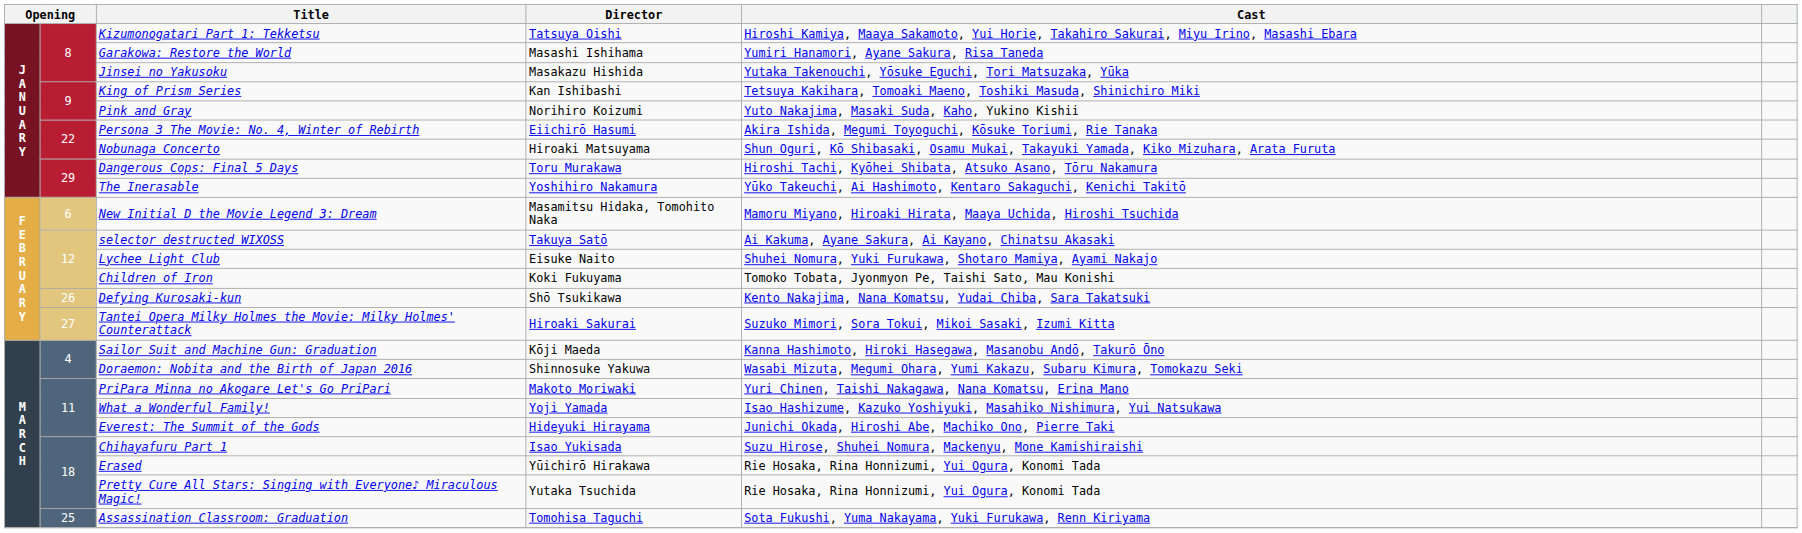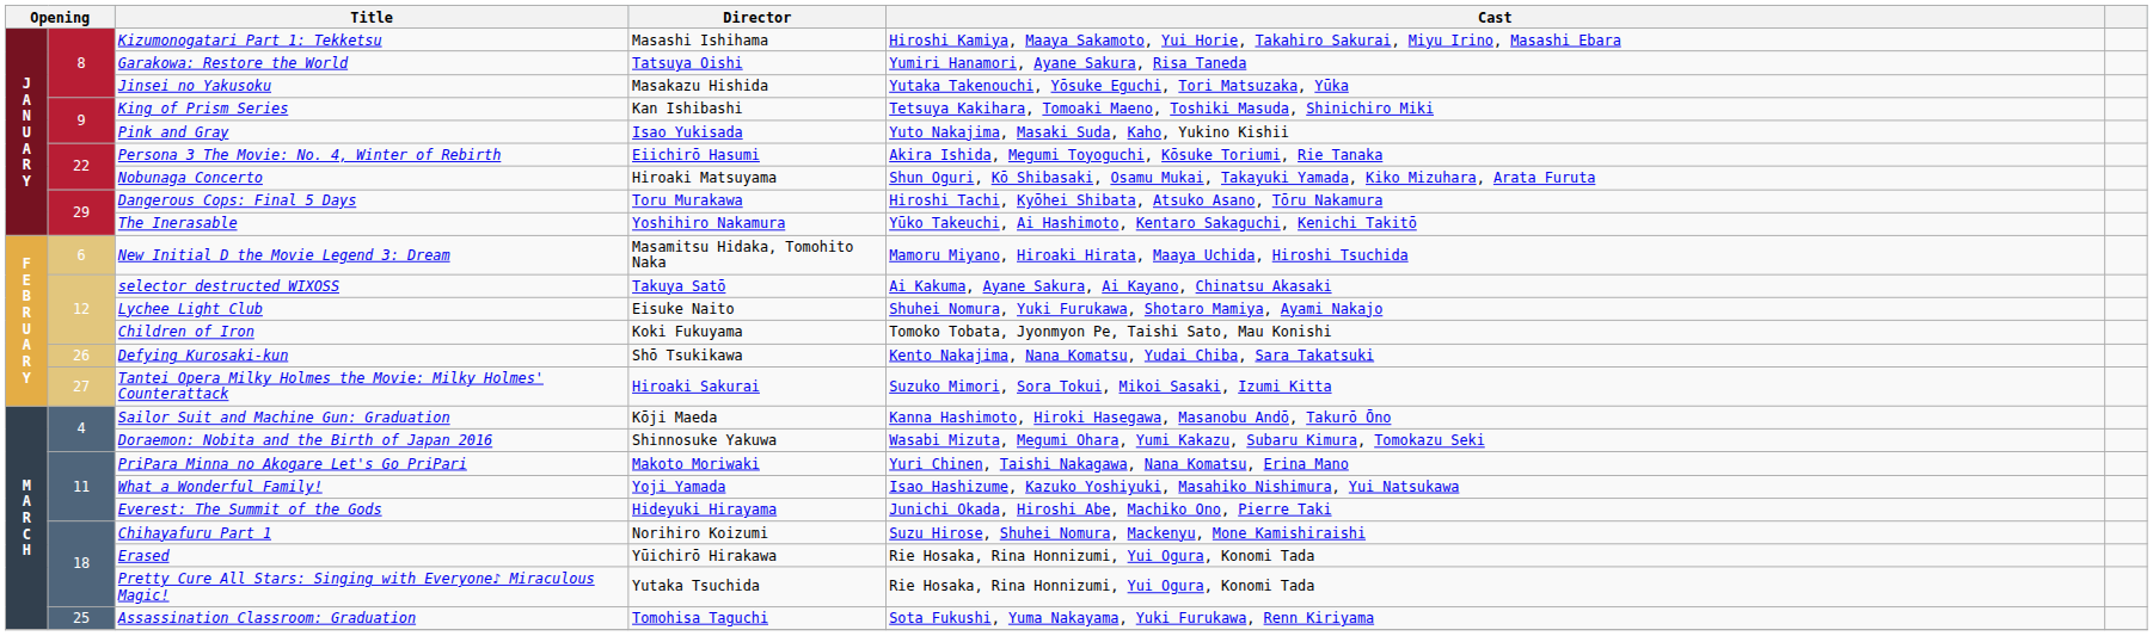 <table class="wikitable">
 <tr style="background:#b0e0e6; text-align:center;">
 <th colspan="2">Opening</th>
 <th style="width:24%;">Title</th>
 <th style="width:12%">Director</th>
 <th>Cast</th>
 <th style="width:2%;"></th>
 </tr>
 <tr>
 <th rowspan="9" style="text-align:center; background:#761221; color:white;">J<br>A<br>N<br>U<br>A<br>R<br>Y</th>
 <td rowspan="3" style="text-align:center; background:#B81D34; color:white;">8</td>
 <td><em><a href='#'>Kizumonogatari Part 1: Tekketsu</a></em></td>
-<td><a href='#'>Tatsuya Oishi</a></td>
+<td>Masashi Ishihama</td>
 <td><a href='#'>Hiroshi Kamiya</a>, <a href='#'>Maaya Sakamoto</a>, <a href='#'>Yui Horie</a>, <a href='#'>Takahiro Sakurai</a>, <a href='#'>Miyu Irino</a>, <a href='#'>Masashi Ebara</a></td>
 <td></td>
 </tr>
 <tr>
 <td><em><a href='#'>Garakowa: Restore the World</a></em></td>
-<td>Masashi Ishihama</td>
+<td><a href='#'>Tatsuya Oishi</a></td>
 <td><a href='#'>Yumiri Hanamori</a>, <a href='#'>Ayane Sakura</a>, <a href='#'>Risa Taneda</a></td>
 <td></td>
 </tr>
 <tr>
 <td><em><a href='#'>Jinsei no Yakusoku</a></em></td>
 <td>Masakazu Hishida</td>
 <td><a href='#'>Yutaka Takenouchi</a>, <a href='#'>Yōsuke Eguchi</a>, <a href='#'>Tori Matsuzaka</a>, <a href='#'>Yūka</a></td>
 <td></td>
 </tr>
 <tr>
 <td rowspan="2" style="text-align:center; background:#B81D34; color:white;">9</td>
 <td><em><a href='#'>King of Prism Series</a></em></td>
 <td>Kan Ishibashi</td>
 <td><a href='#'>Tetsuya Kakihara</a>, <a href='#'>Tomoaki Maeno</a>, <a href='#'>Toshiki Masuda</a>, <a href='#'>Shinichiro Miki</a></td>
 <td></td>
 </tr>
 <tr>
 <td><em><a href='#'>Pink and Gray</a></em></td>
-<td>Norihiro Koizumi</td>
+<td><a href='#'>Isao Yukisada</a></td>
 <td><a href='#'>Yuto Nakajima</a>, <a href='#'>Masaki Suda</a>, <a href='#'>Kaho</a>, Yukino Kishii</td>
 <td></td>
 </tr>
 <tr>
 <td rowspan="2" style="text-align:center; background:#B81D34; color:white;">22</td>
 <td><em><a href='#'>Persona 3 The Movie: No. 4, Winter of Rebirth</a></em></td>
 <td><a href='#'>Eiichirō Hasumi</a></td>
 <td><a href='#'>Akira Ishida</a>, <a href='#'>Megumi Toyoguchi</a>, <a href='#'>Kōsuke Toriumi</a>, <a href='#'>Rie Tanaka</a></td>
 <td></td>
 </tr>
 <tr>
 <td><em><a href='#'>Nobunaga Concerto</a></em></td>
 <td>Hiroaki Matsuyama</td>
 <td><a href='#'>Shun Oguri</a>, <a href='#'>Kō Shibasaki</a>, <a href='#'>Osamu Mukai</a>, <a href='#'>Takayuki Yamada</a>, <a href='#'>Kiko Mizuhara</a>, <a href='#'>Arata Furuta</a></td>
 <td></td>
 </tr>
 <tr>
 <td rowspan="2" style="text-align:center; background:#B81D34; color:white;">29</td>
 <td><em><a href='#'>Dangerous Cops: Final 5 Days</a></em></td>
 <td><a href='#'>Toru Murakawa</a></td>
 <td><a href='#'>Hiroshi Tachi</a>, <a href='#'>Kyōhei Shibata</a>, <a href='#'>Atsuko Asano</a>, <a href='#'>Tōru Nakamura</a></td>
 <td></td>
 </tr>
 <tr>
 <td><em><a href='#'>The Inerasable</a></em></td>
 <td><a href='#'>Yoshihiro Nakamura</a></td>
 <td><a href='#'>Yūko Takeuchi</a>, <a href='#'>Ai Hashimoto</a>, <a href='#'>Kentaro Sakaguchi</a>, <a href='#'>Kenichi Takitō</a></td>
 <td></td>
 </tr>
 <tr>
 <th rowspan="6" style="text-align:center; background:#E4AD45; color:white;">F<br>E<br>B<br>R<br>U<br>A<br>R<br>Y</th>
 <td rowspan="1" style="text-align:center; background:#E2C67D; color:white;">6</td>
 <td><em><a href='#'>New Initial D the Movie Legend 3: Dream</a></em></td>
 <td>Masamitsu Hidaka, Tomohito Naka</td>
 <td><a href='#'>Mamoru Miyano</a>, <a href='#'>Hiroaki Hirata</a>, <a href='#'>Maaya Uchida</a>, <a href='#'>Hiroshi Tsuchida</a></td>
 <td></td>
 </tr>
 <tr>
 <td rowspan="3" style="text-align:center; background:#E2C67D; color:white;">12</td>
 <td><em><a href='#'>selector destructed WIXOSS</a></em></td>
 <td><a href='#'>Takuya Satō</a></td>
 <td><a href='#'>Ai Kakuma</a>, <a href='#'>Ayane Sakura</a>, <a href='#'>Ai Kayano</a>, <a href='#'>Chinatsu Akasaki</a></td>
 <td></td>
 </tr>
 <tr>
 <td><em><a href='#'>Lychee Light Club</a></em></td>
 <td>Eisuke Naito</td>
 <td><a href='#'>Shuhei Nomura</a>, <a href='#'>Yuki Furukawa</a>, <a href='#'>Shotaro Mamiya</a>, <a href='#'>Ayami Nakajo</a></td>
 <td></td>
 </tr>
 <tr>
 <td><em><a href='#'>Children of Iron</a></em></td>
 <td>Koki Fukuyama</td>
 <td>Tomoko Tobata, Jyonmyon Pe, Taishi Sato, Mau Konishi</td>
 <td></td>
 </tr>
 <tr>
 <td rowspan="1" style="text-align:center; background:#E2C67D; color:white;">26</td>
 <td><em><a href='#'>Defying Kurosaki-kun</a></em></td>
 <td>Shō Tsukikawa</td>
 <td><a href='#'>Kento Nakajima</a>, <a href='#'>Nana Komatsu</a>, <a href='#'>Yudai Chiba</a>, <a href='#'>Sara Takatsuki</a></td>
 <td></td>
 </tr>
 <tr>
 <td rowspan="1" style="text-align:center; background:#E2C67D; color:white;">27</td>
 <td><em><a href='#'>Tantei Opera Milky Holmes the Movie: Milky Holmes' Counterattack</a></em></td>
 <td><a href='#'>Hiroaki Sakurai</a></td>
 <td><a href='#'>Suzuko Mimori</a>, <a href='#'>Sora Tokui</a>, <a href='#'>Mikoi Sasaki</a>, <a href='#'>Izumi Kitta</a></td>
 <td></td>
 </tr>
 <tr>
 <th rowspan="9" style="text-align:center; background:#32404E; color:white;">M<br>A<br>R<br>C<br>H</th>
 <td rowspan="2" style="text-align:center; background:#4F657B; color:white;">4</td>
 <td><em><a href='#'>Sailor Suit and Machine Gun: Graduation</a></em></td>
 <td>Kōji Maeda</td>
 <td><a href='#'>Kanna Hashimoto</a>, <a href='#'>Hiroki Hasegawa</a>, <a href='#'>Masanobu Andō</a>, <a href='#'>Takurō Ōno</a></td>
 <td></td>
 </tr>
 <tr>
 <td><em><a href='#'>Doraemon: Nobita and the Birth of Japan 2016</a></em></td>
 <td>Shinnosuke Yakuwa</td>
 <td><a href='#'>Wasabi Mizuta</a>, <a href='#'>Megumi Ohara</a>, <a href='#'>Yumi Kakazu</a>, <a href='#'>Subaru Kimura</a>, <a href='#'>Tomokazu Seki</a></td>
 <td></td>
 </tr>
 <tr>
 <td rowspan="3" style="text-align:center; background:#4F657B; color:white;">11</td>
 <td><em><a href='#'>PriPara Minna no Akogare Let's Go PriPari</a></em></td>
 <td><a href='#'>Makoto Moriwaki</a></td>
 <td><a href='#'>Yuri Chinen</a>, <a href='#'>Taishi Nakagawa</a>, <a href='#'>Nana Komatsu</a>, <a href='#'>Erina Mano</a></td>
 <td></td>
 </tr>
 <tr>
 <td><em><a href='#'>What a Wonderful Family!</a></em></td>
 <td><a href='#'>Yoji Yamada</a></td>
 <td><a href='#'>Isao Hashizume</a>, <a href='#'>Kazuko Yoshiyuki</a>, <a href='#'>Masahiko Nishimura</a>, <a href='#'>Yui Natsukawa</a></td>
 <td></td>
 </tr>
 <tr>
 <td><em><a href='#'>Everest: The Summit of the Gods</a></em></td>
 <td><a href='#'>Hideyuki Hirayama</a></td>
 <td><a href='#'>Junichi Okada</a>, <a href='#'>Hiroshi Abe</a>, <a href='#'>Machiko Ono</a>, <a href='#'>Pierre Taki</a></td>
 <td></td>
 </tr>
 <tr>
 <td rowspan="3" style="text-align:center; background:#4F657B; color:white;">18</td>
 <td><em><a href='#'>Chihayafuru Part 1</a></em></td>
-<td><a href='#'>Isao Yukisada</a></td>
+<td>Norihiro Koizumi</td>
 <td><a href='#'>Suzu Hirose</a>, <a href='#'>Shuhei Nomura</a>, <a href='#'>Mackenyu</a>, <a href='#'>Mone Kamishiraishi</a></td>
 <td></td>
 </tr>
 <tr>
 <td><em><a href='#'>Erased</a></em></td>
 <td>Yūichirō Hirakawa</td>
 <td>Rie Hosaka, Rina Honnizumi, <a href='#'>Yui Ogura</a>, Konomi Tada</td>
 <td></td>
 </tr>
 <tr>
 <td><em><a href='#'>Pretty Cure All Stars: Singing with Everyone♪ Miraculous Magic!</a></em></td>
 <td>Yutaka Tsuchida</td>
 <td>Rie Hosaka, Rina Honnizumi, <a href='#'>Yui Ogura</a>, Konomi Tada</td>
 <td></td>
 </tr>
 <tr>
 <td rowspan="1" style="text-align:center; background:#4F657B; color:white;">25</td>
 <td><em><a href='#'>Assassination Classroom: Graduation</a></em></td>
 <td><a href='#'>Tomohisa Taguchi</a></td>
 <td><a href='#'>Sota Fukushi</a>, <a href='#'>Yuma Nakayama</a>, <a href='#'>Yuki Furukawa</a>, <a href='#'>Renn Kiriyama</a></td>
 <td></td>
 </tr>
 <tr>
 </tr>
 </table>
